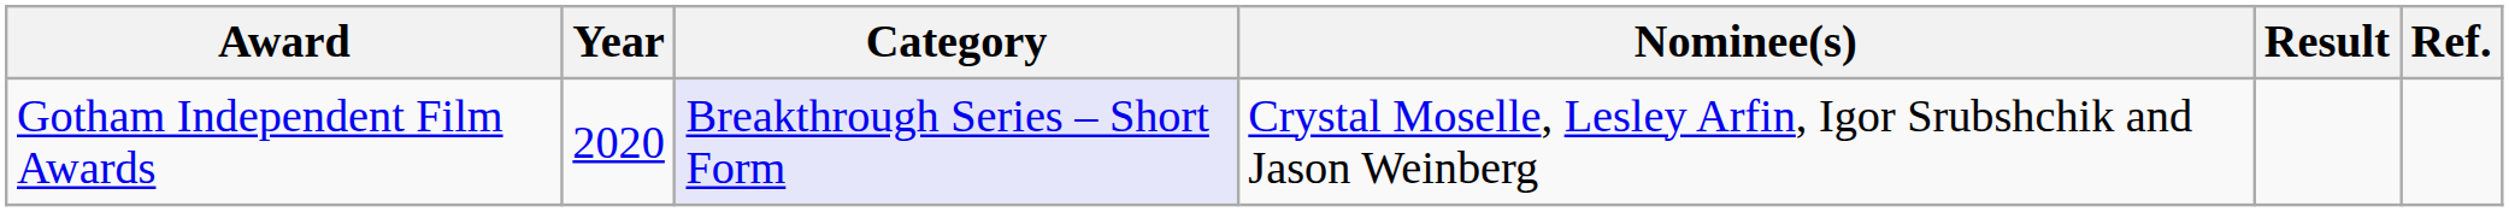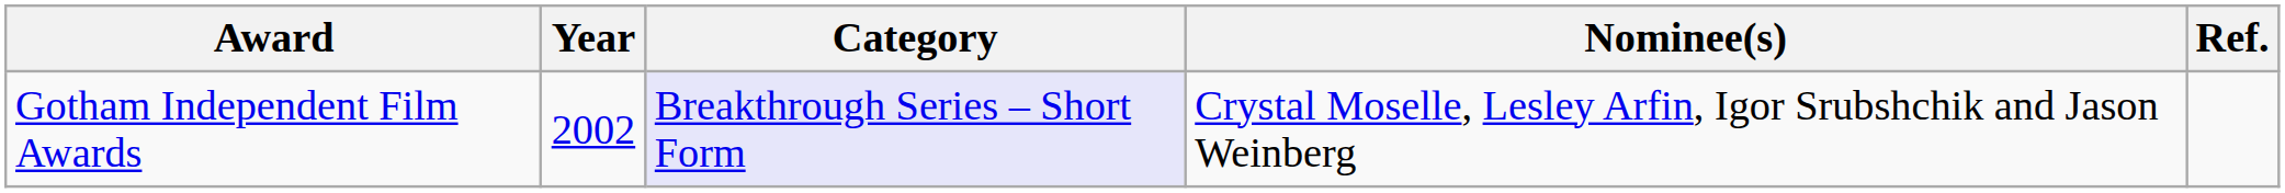 <table class="wikitable">
 <tr>
 <th>Award</th>
 <th>Year</th>
 <th>Category</th>
 <th>Nominee(s)</th>
-<th>Result</th>
 <th>Ref.</th>
 </tr>
 <tr>
 <td><a href='#'>Gotham Independent Film Awards</a></td>
-<td><a href='#'>2020</a></td>
+<td><a href='#'>2002</a></td>
 <td style="background: lavender;"><a href='#'>Breakthrough Series – Short Form</a></td>
 <td><a href='#'>Crystal Moselle</a>, <a href='#'>Lesley Arfin</a>, Igor Srubshchik and Jason Weinberg</td>
-<td></td>
 <td align="center"></td>
 </tr>
 </table>
